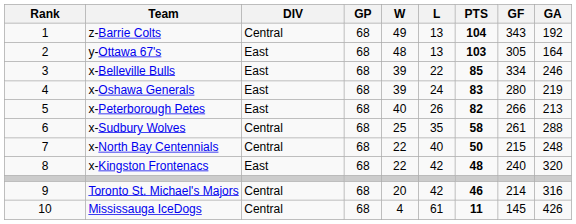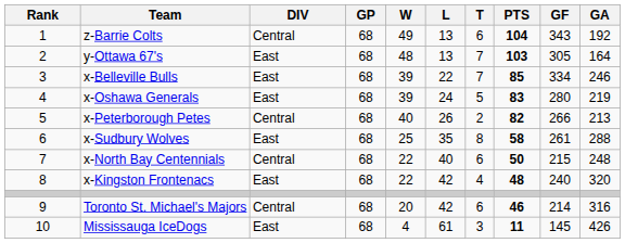 <table class="wikitable sortable" style="text-align:center">
 <tr>
 <th>Rank</th>
 <th width="27.5%">Team</th>
 <th>DIV</th>
 <th width="6.5%">GP</th>
 <th width="6.5%">W</th>
 <th width="6.5%">L</th>
+<th>T</th>
 <th width="7.5%">PTS</th>
 <th width="6.5%">GF</th>
 <th width="6.5%">GA</th>
 </tr>
 <tr>
 <td>1</td>
 <td align=left>z-<a href='#'>Barrie Colts</a></td>
 <td align=left>Central</td>
 <td>68</td>
 <td>49</td>
 <td>13</td>
+<td>6</td>
 <td><strong>104</strong></td>
 <td>343</td>
 <td>192</td>
 </tr>
 <tr>
 <td>2</td>
 <td align=left>y-<a href='#'>Ottawa 67's</a></td>
 <td align=left>East</td>
 <td>68</td>
 <td>48</td>
 <td>13</td>
+<td>7</td>
 <td><strong>103</strong></td>
 <td>305</td>
 <td>164</td>
 </tr>
 <tr>
 <td>3</td>
 <td align=left>x-<a href='#'>Belleville Bulls</a></td>
 <td align=left>East</td>
 <td>68</td>
 <td>39</td>
 <td>22</td>
+<td>7</td>
 <td><strong>85</strong></td>
 <td>334</td>
 <td>246</td>
 </tr>
 <tr>
 <td>4</td>
 <td align=left>x-<a href='#'>Oshawa Generals</a></td>
 <td align=left>East</td>
 <td>68</td>
 <td>39</td>
 <td>24</td>
+<td>5</td>
 <td><strong>83</strong></td>
 <td>280</td>
 <td>219</td>
 </tr>
 <tr>
 <td>5</td>
 <td align=left>x-<a href='#'>Peterborough Petes</a></td>
-<td align=left>East</td>
+<td align=left>Central</td>
 <td>68</td>
 <td>40</td>
 <td>26</td>
+<td>2</td>
 <td><strong>82</strong></td>
 <td>266</td>
 <td>213</td>
 </tr>
 <tr>
 <td>6</td>
 <td align=left>x-<a href='#'>Sudbury Wolves</a></td>
-<td align=left>Central</td>
+<td align=left>East</td>
 <td>68</td>
 <td>25</td>
 <td>35</td>
+<td>8</td>
 <td><strong>58</strong></td>
 <td>261</td>
 <td>288</td>
 </tr>
 <tr>
 <td>7</td>
 <td align=left>x-<a href='#'>North Bay Centennials</a></td>
 <td align=left>Central</td>
 <td>68</td>
 <td>22</td>
 <td>40</td>
+<td>6</td>
 <td><strong>50</strong></td>
 <td>215</td>
 <td>248</td>
 </tr>
 <tr>
 <td>8</td>
 <td align=left>x-<a href='#'>Kingston Frontenacs</a></td>
 <td align=left>East</td>
 <td>68</td>
 <td>22</td>
 <td>42</td>
+<td>4</td>
 <td><strong>48</strong></td>
 <td>240</td>
 <td>320</td>
 </tr>
 <tr style="background-color:#cccccc;">
+<td></td>
 <td></td>
 <td></td>
 <td></td>
 <td></td>
 <td></td>
 <td></td>
 <td></td>
 <td></td>
 <td></td>
 </tr>
 <tr>
 <td>9</td>
 <td align=left><a href='#'>Toronto St. Michael's Majors</a></td>
 <td align=left>Central</td>
 <td>68</td>
 <td>20</td>
 <td>42</td>
+<td>6</td>
 <td><strong>46</strong></td>
 <td>214</td>
 <td>316</td>
 </tr>
 <tr>
 <td>10</td>
 <td align=left><a href='#'>Mississauga IceDogs</a></td>
-<td align=left>Central</td>
+<td align=left>East</td>
 <td>68</td>
 <td>4</td>
 <td>61</td>
+<td>3</td>
 <td><strong>11</strong></td>
 <td>145</td>
 <td>426</td>
 </tr>
 </table>
